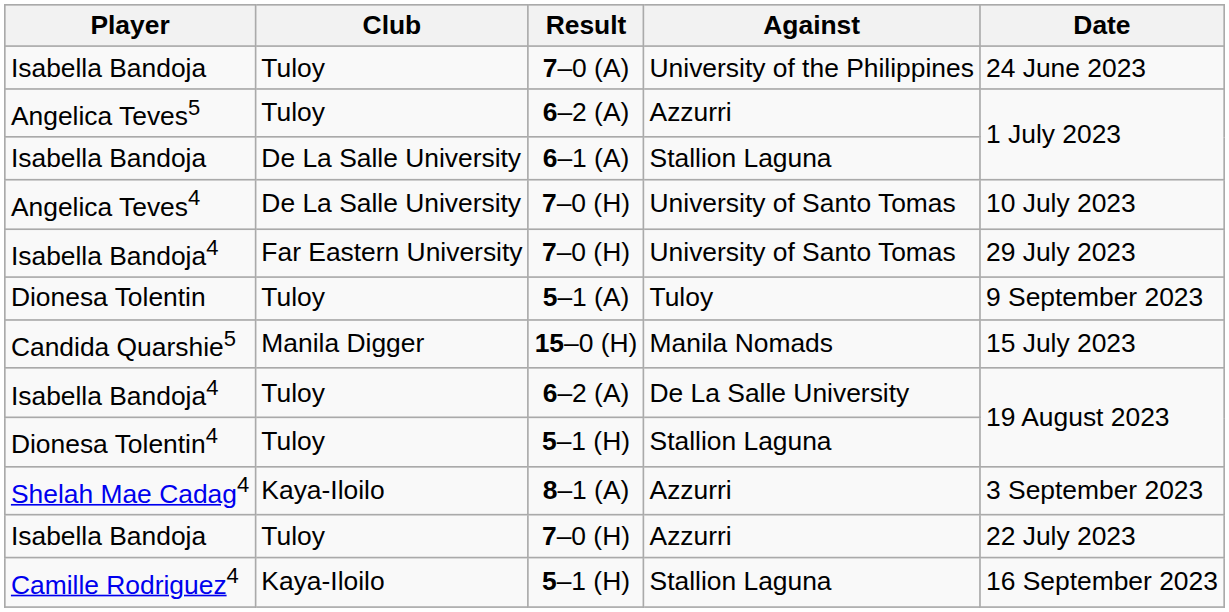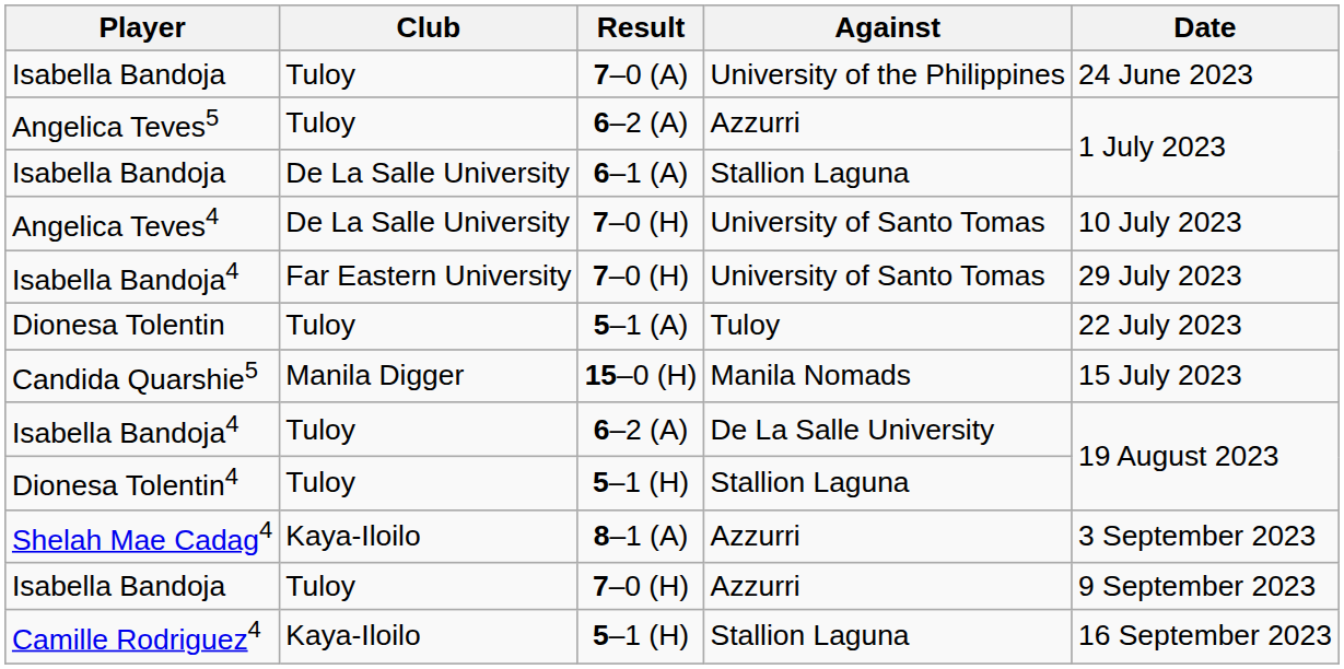 <table class="wikitable sortable">
 <tr>
 <th>Player</th>
 <th>Club</th>
 <th>Result</th>
 <th>Against</th>
 <th>Date</th>
 </tr>
 <tr>
 <td> Isabella Bandoja</td>
 <td>Tuloy</td>
 <td align="center"><strong>7</strong>–0 (A)</td>
 <td>University of the Philippines</td>
 <td>24 June 2023</td>
 </tr>
 <tr>
 <td> Angelica Teves<sup>5</sup></td>
 <td>Tuloy</td>
 <td align="center"><strong>6</strong>–2 (A)</td>
 <td>Azzurri</td>
 <td rowspan="2">1 July 2023</td>
 </tr>
 <tr>
 <td> Isabella Bandoja</td>
 <td>De La Salle University</td>
 <td align="center"><strong>6</strong>–1 (A)</td>
 <td>Stallion Laguna</td>
 </tr>
 <tr>
 <td> Angelica Teves<sup>4</sup></td>
 <td>De La Salle University</td>
 <td align="center"><strong>7</strong>–0 (H)</td>
 <td>University of Santo Tomas</td>
 <td>10 July 2023</td>
 </tr>
 <tr>
 <td> Isabella Bandoja<sup>4</sup></td>
 <td>Far Eastern University</td>
 <td align="center"><strong>7</strong>–0 (H)</td>
 <td>University of Santo Tomas</td>
 <td>29 July 2023</td>
 </tr>
 <tr>
 <td> Dionesa Tolentin</td>
 <td>Tuloy</td>
 <td align="center"><strong>5</strong>–1 (A)</td>
 <td>Tuloy</td>
-<td>9 September 2023</td>
+<td>22 July 2023</td>
 </tr>
 <tr>
 <td> Candida Quarshie<sup>5</sup></td>
 <td>Manila Digger</td>
 <td align="center"><strong>15</strong>–0 (H)</td>
 <td>Manila Nomads</td>
 <td>15 July 2023</td>
 </tr>
 <tr>
 <td> Isabella Bandoja<sup>4</sup></td>
 <td>Tuloy</td>
 <td align="center"><strong>6</strong>–2 (A)</td>
 <td>De La Salle University</td>
 <td rowspan="2">19 August 2023</td>
 </tr>
 <tr>
 <td> Dionesa Tolentin<sup>4</sup></td>
 <td>Tuloy</td>
 <td align="center"><strong>5</strong>–1 (H)</td>
 <td>Stallion Laguna</td>
 </tr>
 <tr>
 <td> <a href='#'>Shelah Mae Cadag</a><sup>4</sup></td>
 <td>Kaya-Iloilo</td>
 <td align="center"><strong>8</strong>–1 (A)</td>
 <td>Azzurri</td>
 <td>3 September 2023</td>
 </tr>
 <tr>
 <td> Isabella Bandoja</td>
 <td>Tuloy</td>
 <td align="center"><strong>7</strong>–0 (H)</td>
 <td>Azzurri</td>
-<td>22 July 2023</td>
+<td>9 September 2023</td>
 </tr>
 <tr>
 <td> <a href='#'>Camille Rodriguez</a><sup>4</sup></td>
 <td>Kaya-Iloilo</td>
 <td align="center"><strong>5</strong>–1 (H)</td>
 <td>Stallion Laguna</td>
 <td>16 September 2023</td>
 </tr>
 </table>
